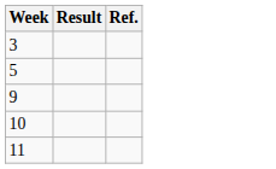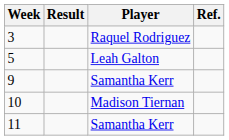 <table class="wikitable">
 <tr>
 <th>Week</th>
 <th>Result</th>
+<th>Player</th>
 <th>Ref.</th>
 </tr>
 <tr>
 <td>3</td>
 <td></td>
+<td> <a href='#'>Raquel Rodriguez</a></td>
 <td></td>
 </tr>
 <tr>
 <td>5</td>
 <td></td>
+<td> <a href='#'>Leah Galton</a></td>
 <td></td>
 </tr>
 <tr>
 <td>9</td>
 <td></td>
+<td> <a href='#'>Samantha Kerr</a></td>
 <td></td>
 </tr>
 <tr>
 <td>10</td>
 <td></td>
+<td> <a href='#'>Madison Tiernan</a></td>
 <td></td>
 </tr>
 <tr>
 <td>11</td>
 <td></td>
+<td> <a href='#'>Samantha Kerr</a></td>
 <td></td>
 </tr>
 </table>
